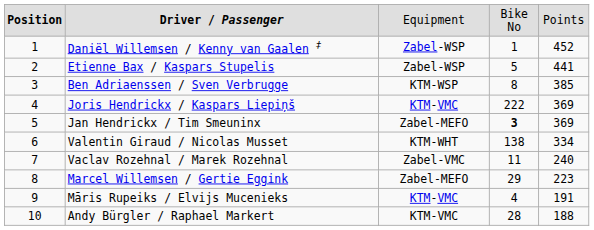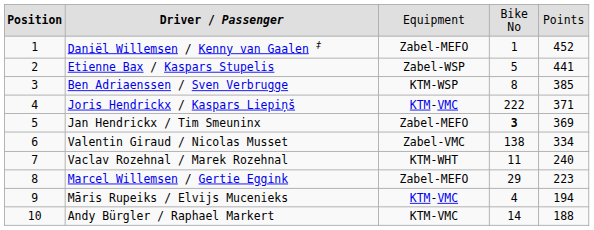 <table class="wikitable">
 <tr align="center" style="background:#dfdfdf;">
 <td width="50"><strong>Position</strong></td>
 <td width="350"><strong>Driver / <em>Passenger<strong><em></td>
 <td width="120"></strong>Equipment<strong></td>
 <td width="50"></strong>Bike  No<strong></td>
 <td width="50"></strong>Points<strong></td>
 </tr>
 <tr align="center">
 <td></strong>1<strong></td>
 <td align="left"> <a href='#'>Daniël Willemsen</a> / </em><a href='#'>Kenny van Gaalen</a><em> <sup>‡</sup></td>
-<td><a href='#'>Zabel</a>-WSP</td>
+<td>Zabel-MEFO</td>
 <td></em>1<em></td>
 <td></strong>452<strong></td>
 </tr>
 <tr align="center">
 <td></strong>2<strong></td>
 <td align="left"> <a href='#'>Etienne Bax</a> /  </em><a href='#'>Kaspars Stupelis</a><em></td>
 <td>Zabel-WSP</td>
 <td></em>5<em></td>
 <td></strong>441<strong></td>
 </tr>
 <tr align="center">
 <td></strong>3<strong></td>
 <td align="left"> <a href='#'>Ben Adriaenssen</a> / </em><a href='#'>Sven Verbrugge</a><em></td>
 <td>KTM-WSP</td>
 <td></em>8<em></td>
 <td></strong>385<strong></td>
 </tr>
 <tr align="center">
 <td></strong>4<strong></td>
 <td align="left"> <a href='#'>Joris Hendrickx</a> /  </em><a href='#'>Kaspars Liepiņš</a><em></td>
 <td><a href='#'>KTM</a>-<a href='#'>VMC</a></td>
 <td></em>222<em></td>
-<td></strong>369<strong></td>
+<td></strong>371<strong></td>
 </tr>
 <tr align="center">
 <td></strong>5<strong></td>
 <td align="left"> Jan Hendrickx / </em>Tim Smeuninx<em></td>
 <td>Zabel-MEFO</td>
 <td><strong></em>3<em></strong></td>
 <td></strong>369<strong></td>
 </tr>
 <tr align="center">
 <td></strong>6<strong></td>
 <td align="left"> Valentin Giraud / </em>Nicolas Musset<em></td>
-<td>KTM-WHT</td>
+<td>Zabel-VMC</td>
 <td></em>138<em></td>
 <td></strong>334<strong></td>
 </tr>
 <tr align="center">
 <td></strong>7<strong></td>
 <td align="left"> Vaclav Rozehnal / </em>Marek Rozehnal<em></td>
-<td>Zabel-VMC</td>
+<td>KTM-WHT</td>
 <td></em>11<em></td>
 <td></strong>240<strong></td>
 </tr>
 <tr align="center">
 <td></strong>8<strong></td>
 <td align="left"> <a href='#'>Marcel Willemsen</a> / </em><a href='#'>Gertie Eggink</a><em></td>
 <td>Zabel-MEFO</td>
 <td></em>29<em></td>
 <td></strong>223<strong></td>
 </tr>
 <tr align="center">
 <td></strong>9<strong></td>
 <td align="left"> Māris Rupeiks / </em>Elvijs Mucenieks<em></td>
 <td><a href='#'>KTM</a>-<a href='#'>VMC</a></td>
 <td></em>4<em></td>
-<td></strong>191<strong></td>
+<td></strong>194<strong></td>
 </tr>
 <tr align="center">
 <td></strong>10<strong></td>
 <td align="left"> Andy Bürgler /  </em>Raphael Markert<em></td>
 <td>KTM-VMC</td>
-<td></em>28<em></td>
+<td></em>14<em></td>
 <td></strong>188<strong></td>
 </tr>
 </table>
